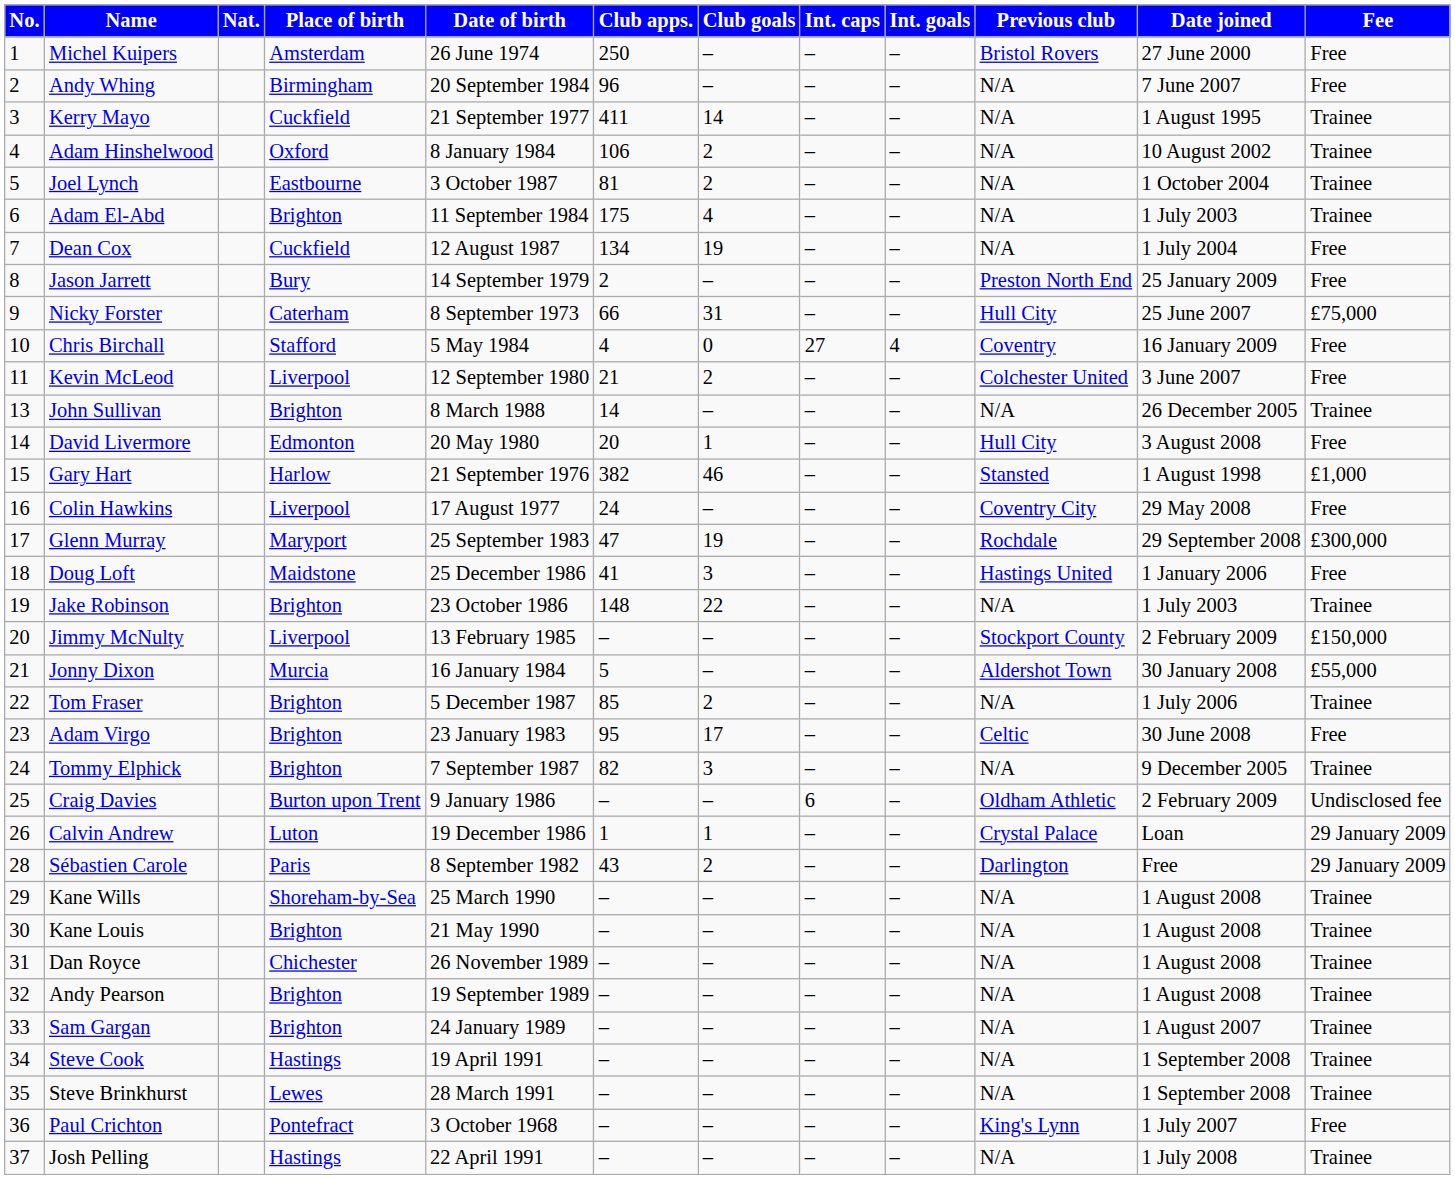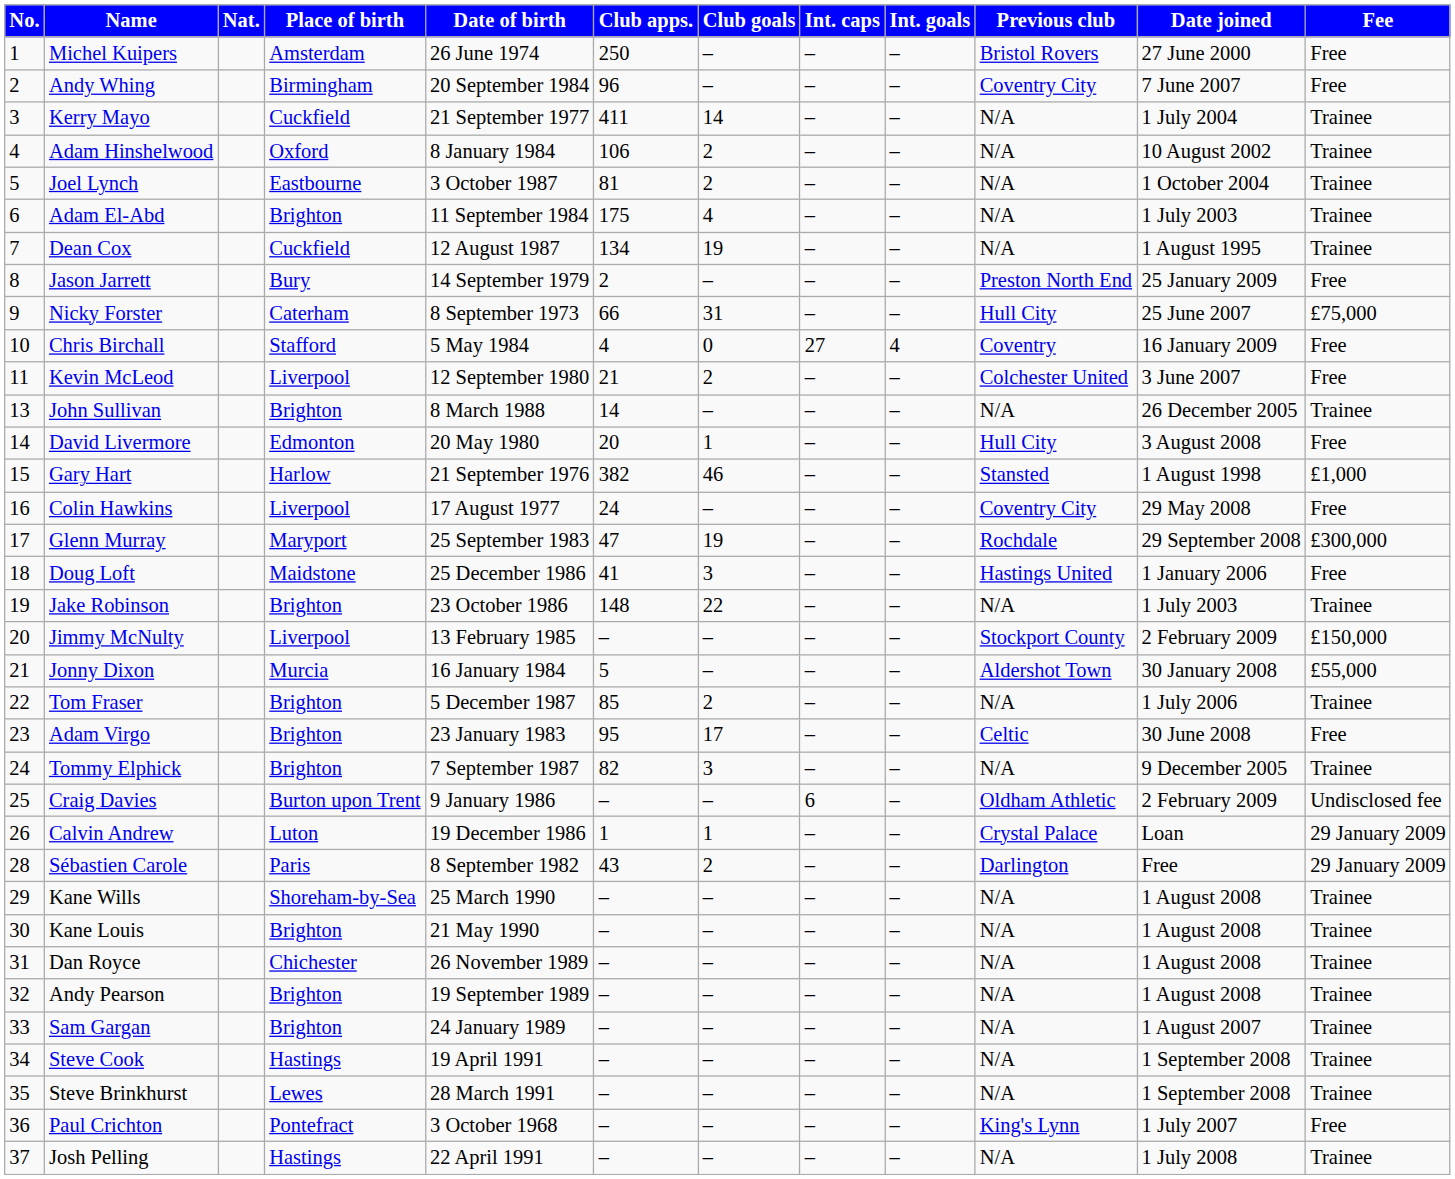 <table class="wikitable style="text-align:center;">
 <tr>
 <th style="background:blue; color:white; text-align:center;">No.</th>
 <th style="background:blue; color:white; text-align:center;">Name</th>
 <th style="background:blue; color:white; text-align:center;">Nat.</th>
 <th style="background:blue; color:white; text-align:center;">Place of birth</th>
 <th style="background:blue; color:white; text-align:center;">Date of birth</th>
 <th style="background:blue; color:white; text-align:center;">Club apps.</th>
 <th style="background:blue; color:white; text-align:center;">Club goals</th>
 <th style="background:blue; color:white; text-align:center;">Int. caps</th>
 <th style="background:blue; color:white; text-align:center;">Int. goals</th>
 <th style="background:blue; color:white; text-align:center;">Previous club</th>
 <th style="background:blue; color:white; text-align:center;">Date joined</th>
 <th style="background:blue; color:white; text-align:center;">Fee</th>
 </tr>
 <tr>
 <td>1</td>
 <td><a href='#'>Michel Kuipers</a></td>
 <td></td>
 <td><a href='#'>Amsterdam</a></td>
 <td>26 June 1974</td>
 <td>250</td>
 <td>–</td>
 <td>–</td>
 <td>–</td>
 <td><a href='#'>Bristol Rovers</a></td>
 <td>27 June 2000</td>
 <td>Free</td>
 </tr>
 <tr>
 <td>2</td>
 <td><a href='#'>Andy Whing</a></td>
 <td></td>
 <td><a href='#'>Birmingham</a></td>
 <td>20 September 1984</td>
 <td>96</td>
 <td>–</td>
 <td>–</td>
 <td>–</td>
-<td>N/A</td>
+<td><a href='#'>Coventry City</a></td>
 <td>7 June 2007</td>
 <td>Free</td>
 </tr>
 <tr>
 <td>3</td>
 <td><a href='#'>Kerry Mayo</a></td>
 <td></td>
 <td><a href='#'>Cuckfield</a></td>
 <td>21 September 1977</td>
 <td>411</td>
 <td>14</td>
 <td>–</td>
 <td>–</td>
 <td>N/A</td>
-<td>1 August 1995</td>
+<td>1 July 2004</td>
 <td>Trainee</td>
 </tr>
 <tr>
 <td>4</td>
 <td><a href='#'>Adam Hinshelwood</a></td>
 <td></td>
 <td><a href='#'>Oxford</a></td>
 <td>8 January 1984</td>
 <td>106</td>
 <td>2</td>
 <td>–</td>
 <td>–</td>
 <td>N/A</td>
 <td>10 August 2002</td>
 <td>Trainee</td>
 </tr>
 <tr>
 <td>5</td>
 <td><a href='#'>Joel Lynch</a></td>
 <td></td>
 <td><a href='#'>Eastbourne</a></td>
 <td>3 October 1987</td>
 <td>81</td>
 <td>2</td>
 <td>–</td>
 <td>–</td>
 <td>N/A</td>
 <td>1 October 2004</td>
 <td>Trainee</td>
 </tr>
 <tr>
 <td>6</td>
 <td><a href='#'>Adam El-Abd</a></td>
 <td></td>
 <td><a href='#'>Brighton</a> </td>
 <td>11 September 1984</td>
 <td>175</td>
 <td>4</td>
 <td>–</td>
 <td>–</td>
 <td>N/A</td>
 <td>1 July 2003</td>
 <td>Trainee</td>
 </tr>
 <tr>
 <td>7</td>
 <td><a href='#'>Dean Cox</a></td>
 <td></td>
 <td><a href='#'>Cuckfield</a></td>
 <td>12 August 1987</td>
 <td>134</td>
 <td>19</td>
 <td>–</td>
 <td>–</td>
 <td>N/A</td>
-<td>1 July 2004</td>
-<td>Free</td>
+<td>1 August 1995</td>
+<td>Trainee</td>
 </tr>
 <tr>
 <td>8</td>
 <td><a href='#'>Jason Jarrett</a></td>
 <td></td>
 <td><a href='#'>Bury</a></td>
 <td>14 September 1979</td>
 <td>2</td>
 <td>–</td>
 <td>–</td>
 <td>–</td>
 <td><a href='#'>Preston North End</a></td>
 <td>25 January 2009</td>
 <td>Free</td>
 </tr>
 <tr>
 <td>9</td>
 <td><a href='#'>Nicky Forster</a></td>
 <td></td>
 <td><a href='#'>Caterham</a></td>
 <td>8 September 1973</td>
 <td>66</td>
 <td>31</td>
 <td>–</td>
 <td>–</td>
 <td><a href='#'>Hull City</a></td>
 <td>25 June 2007</td>
 <td>£75,000</td>
 </tr>
 <tr>
 <td>10</td>
 <td><a href='#'>Chris Birchall</a></td>
 <td></td>
 <td><a href='#'>Stafford</a></td>
 <td>5 May 1984</td>
 <td>4</td>
 <td>0</td>
 <td>27</td>
 <td>4</td>
 <td><a href='#'>Coventry</a></td>
 <td>16 January 2009</td>
 <td>Free</td>
 </tr>
 <tr>
 <td>11</td>
 <td><a href='#'>Kevin McLeod</a></td>
 <td></td>
 <td><a href='#'>Liverpool</a></td>
 <td>12 September 1980</td>
 <td>21</td>
 <td>2</td>
 <td>–</td>
 <td>–</td>
 <td><a href='#'>Colchester United</a></td>
 <td>3 June 2007</td>
 <td>Free</td>
 </tr>
 <tr>
 <td>13</td>
 <td><a href='#'>John Sullivan</a></td>
 <td></td>
 <td><a href='#'>Brighton</a></td>
 <td>8 March 1988</td>
 <td>14</td>
 <td>–</td>
 <td>–</td>
 <td>–</td>
 <td>N/A</td>
 <td>26 December 2005</td>
 <td>Trainee</td>
 </tr>
 <tr>
 <td>14</td>
 <td><a href='#'>David Livermore</a></td>
 <td></td>
 <td><a href='#'>Edmonton</a></td>
 <td>20 May 1980</td>
 <td>20</td>
 <td>1</td>
 <td>–</td>
 <td>–</td>
 <td><a href='#'>Hull City</a></td>
 <td>3 August 2008</td>
 <td>Free</td>
 </tr>
 <tr>
 <td>15</td>
 <td><a href='#'>Gary Hart</a></td>
 <td></td>
 <td><a href='#'>Harlow</a></td>
 <td>21 September 1976</td>
 <td>382</td>
 <td>46</td>
 <td>–</td>
 <td>–</td>
 <td><a href='#'>Stansted</a></td>
 <td>1 August 1998</td>
 <td>£1,000</td>
 </tr>
 <tr>
 <td>16</td>
 <td><a href='#'>Colin Hawkins</a></td>
 <td></td>
 <td><a href='#'>Liverpool</a></td>
 <td>17 August 1977</td>
 <td>24</td>
 <td>–</td>
 <td>–</td>
 <td>–</td>
 <td><a href='#'>Coventry City</a></td>
 <td>29 May 2008</td>
 <td>Free</td>
 </tr>
 <tr>
 <td>17</td>
 <td><a href='#'>Glenn Murray</a></td>
 <td></td>
 <td><a href='#'>Maryport</a></td>
 <td>25 September 1983</td>
 <td>47</td>
 <td>19</td>
 <td>–</td>
 <td>–</td>
 <td><a href='#'>Rochdale</a></td>
 <td>29 September 2008</td>
 <td>£300,000</td>
 </tr>
 <tr>
 <td>18</td>
 <td><a href='#'>Doug Loft</a></td>
 <td></td>
 <td><a href='#'>Maidstone</a></td>
 <td>25 December 1986</td>
 <td>41</td>
 <td>3</td>
 <td>–</td>
 <td>–</td>
 <td><a href='#'>Hastings United</a></td>
 <td>1 January 2006</td>
 <td>Free</td>
 </tr>
 <tr>
 <td>19</td>
 <td><a href='#'>Jake Robinson</a></td>
 <td></td>
 <td><a href='#'>Brighton</a></td>
 <td>23 October 1986</td>
 <td>148</td>
 <td>22</td>
 <td>–</td>
 <td>–</td>
 <td>N/A</td>
 <td>1 July 2003</td>
 <td>Trainee</td>
 </tr>
 <tr>
 <td>20</td>
 <td><a href='#'>Jimmy McNulty</a></td>
 <td></td>
 <td><a href='#'>Liverpool</a> </td>
 <td>13 February 1985</td>
 <td>–</td>
 <td>–</td>
 <td>–</td>
 <td>–</td>
 <td><a href='#'>Stockport County</a></td>
 <td>2 February 2009</td>
 <td>£150,000</td>
 </tr>
 <tr>
 <td>21</td>
 <td><a href='#'>Jonny Dixon</a></td>
 <td></td>
 <td><a href='#'>Murcia</a></td>
 <td>16 January 1984</td>
 <td>5</td>
 <td>–</td>
 <td>–</td>
 <td>–</td>
 <td><a href='#'>Aldershot Town</a></td>
 <td>30 January 2008</td>
 <td>£55,000</td>
 </tr>
 <tr>
 <td>22</td>
 <td><a href='#'>Tom Fraser</a></td>
 <td></td>
 <td><a href='#'>Brighton</a></td>
 <td>5 December 1987</td>
 <td>85</td>
 <td>2</td>
 <td>–</td>
 <td>–</td>
 <td>N/A</td>
 <td>1 July 2006</td>
 <td>Trainee</td>
 </tr>
 <tr>
 <td>23</td>
 <td><a href='#'>Adam Virgo</a></td>
 <td></td>
 <td><a href='#'>Brighton</a></td>
 <td>23 January 1983</td>
 <td>95</td>
 <td>17</td>
 <td>–</td>
 <td>–</td>
 <td><a href='#'>Celtic</a></td>
 <td>30 June 2008</td>
 <td>Free</td>
 </tr>
 <tr>
 <td>24</td>
 <td><a href='#'>Tommy Elphick</a></td>
 <td></td>
 <td><a href='#'>Brighton</a></td>
 <td>7 September 1987</td>
 <td>82</td>
 <td>3</td>
 <td>–</td>
 <td>–</td>
 <td>N/A</td>
 <td>9 December 2005</td>
 <td>Trainee</td>
 </tr>
 <tr>
 <td>25</td>
 <td><a href='#'>Craig Davies</a></td>
 <td></td>
 <td><a href='#'>Burton upon Trent</a> </td>
 <td>9 January 1986</td>
 <td>–</td>
 <td>–</td>
 <td>6</td>
 <td>–</td>
 <td><a href='#'>Oldham Athletic</a></td>
 <td>2 February 2009</td>
 <td>Undisclosed fee</td>
 </tr>
 <tr>
 <td>26</td>
 <td><a href='#'>Calvin Andrew</a></td>
 <td></td>
 <td><a href='#'>Luton</a></td>
 <td>19 December 1986</td>
 <td>1</td>
 <td>1</td>
 <td>–</td>
 <td>–</td>
 <td><a href='#'>Crystal Palace</a></td>
 <td>Loan</td>
 <td>29 January 2009</td>
 </tr>
 <tr>
 <td>28</td>
 <td><a href='#'>Sébastien Carole</a></td>
 <td></td>
 <td><a href='#'>Paris</a></td>
 <td>8 September 1982</td>
 <td>43</td>
 <td>2</td>
 <td>–</td>
 <td>–</td>
 <td><a href='#'>Darlington</a></td>
 <td>Free</td>
 <td>29 January 2009</td>
 </tr>
 <tr>
 <td>29</td>
 <td>Kane Wills</td>
 <td></td>
 <td><a href='#'>Shoreham-by-Sea</a></td>
 <td>25 March 1990</td>
 <td>–</td>
 <td>–</td>
 <td>–</td>
 <td>–</td>
 <td>N/A</td>
 <td>1 August 2008</td>
 <td>Trainee</td>
 </tr>
 <tr>
 <td>30</td>
 <td>Kane Louis</td>
 <td></td>
 <td><a href='#'>Brighton</a></td>
 <td>21 May 1990</td>
 <td>–</td>
 <td>–</td>
 <td>–</td>
 <td>–</td>
 <td>N/A</td>
 <td>1 August 2008</td>
 <td>Trainee</td>
 </tr>
 <tr>
 <td>31</td>
 <td>Dan Royce</td>
 <td></td>
 <td><a href='#'>Chichester</a></td>
 <td>26 November 1989</td>
 <td>–</td>
 <td>–</td>
 <td>–</td>
 <td>–</td>
 <td>N/A</td>
 <td>1 August 2008</td>
 <td>Trainee</td>
 </tr>
 <tr>
 <td>32</td>
 <td>Andy Pearson</td>
 <td></td>
 <td><a href='#'>Brighton</a></td>
 <td>19 September 1989</td>
 <td>–</td>
 <td>–</td>
 <td>–</td>
 <td>–</td>
 <td>N/A</td>
 <td>1 August 2008</td>
 <td>Trainee</td>
 </tr>
 <tr>
 <td>33</td>
 <td><a href='#'>Sam Gargan</a></td>
 <td></td>
 <td><a href='#'>Brighton</a></td>
 <td>24 January 1989</td>
 <td>–</td>
 <td>–</td>
 <td>–</td>
 <td>–</td>
 <td>N/A</td>
 <td>1 August 2007</td>
 <td>Trainee</td>
 </tr>
 <tr>
 <td>34</td>
 <td><a href='#'>Steve Cook</a></td>
 <td></td>
 <td><a href='#'>Hastings</a></td>
 <td>19 April 1991</td>
 <td>–</td>
 <td>–</td>
 <td>–</td>
 <td>–</td>
 <td>N/A</td>
 <td>1 September 2008</td>
 <td>Trainee</td>
 </tr>
 <tr>
 <td>35</td>
 <td>Steve Brinkhurst</td>
 <td></td>
 <td><a href='#'>Lewes</a></td>
 <td>28 March 1991</td>
 <td>–</td>
 <td>–</td>
 <td>–</td>
 <td>–</td>
 <td>N/A</td>
 <td>1 September 2008</td>
 <td>Trainee</td>
 </tr>
 <tr>
 <td>36</td>
 <td><a href='#'>Paul Crichton</a></td>
 <td></td>
 <td><a href='#'>Pontefract</a></td>
 <td>3 October 1968</td>
 <td>–</td>
 <td>–</td>
 <td>–</td>
 <td>–</td>
 <td><a href='#'>King's Lynn</a></td>
 <td>1 July 2007</td>
 <td>Free</td>
 </tr>
 <tr>
 <td>37</td>
 <td>Josh Pelling</td>
 <td></td>
 <td><a href='#'>Hastings</a></td>
 <td>22 April 1991</td>
 <td>–</td>
 <td>–</td>
 <td>–</td>
 <td>–</td>
 <td>N/A</td>
 <td>1 July 2008</td>
 <td>Trainee</td>
 </tr>
 </table>
